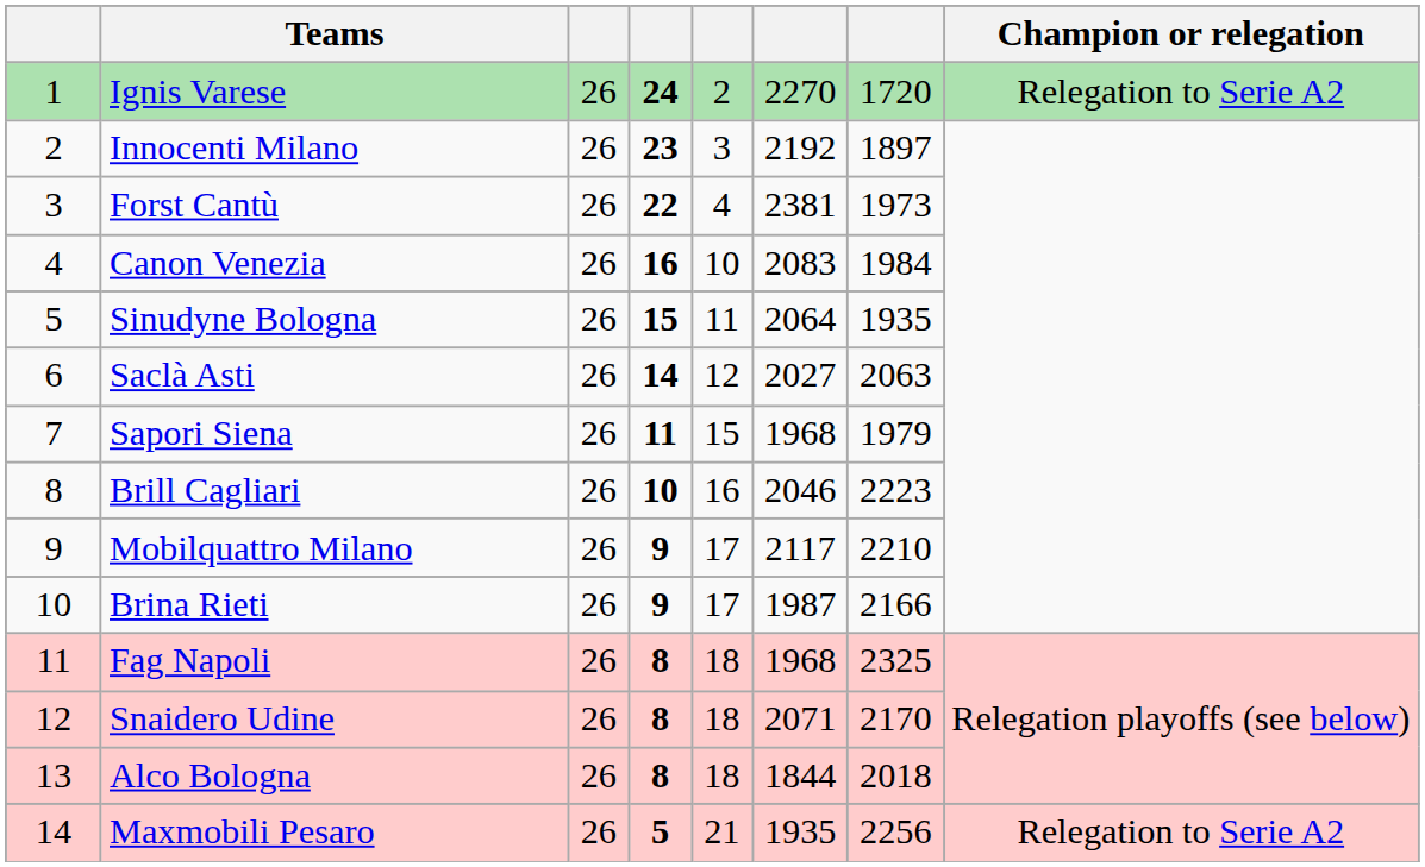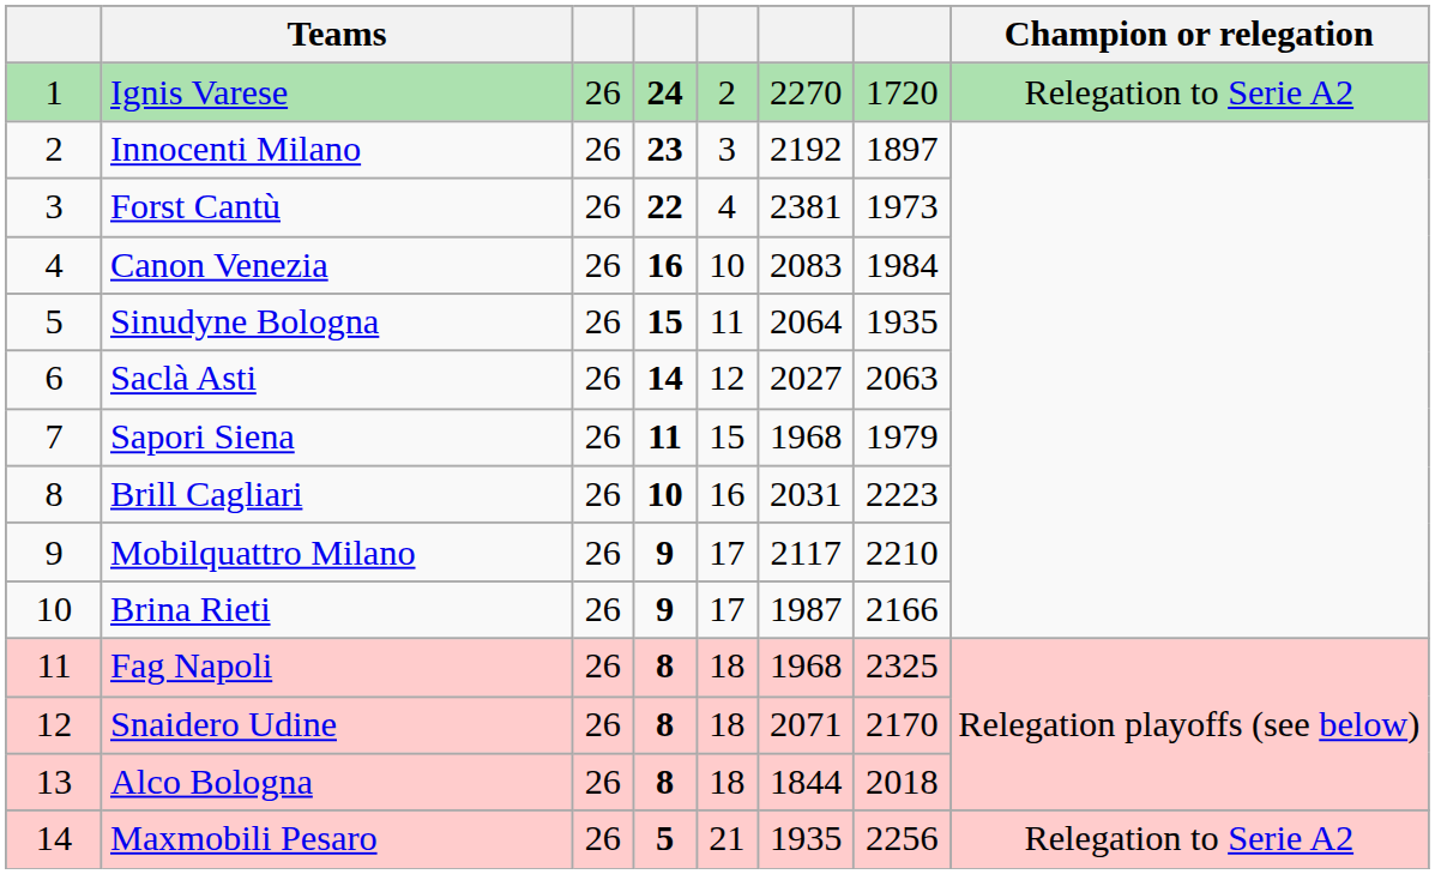 <table class="wikitable" style="text-align: center;">
 <tr>
 <th width=35></th>
 <th width=200>Teams</th>
 <th width=20></th>
 <th width=20></th>
 <th width=20></th>
 <th width=35></th>
 <th width=35></th>
 <th>Champion or relegation</th>
 </tr>
 <tr bgcolor=ACE1AF>
 <td>1</td>
 <td align="left"><a href='#'>Ignis Varese</a></td>
 <td>26</td>
 <td><strong>24</strong></td>
 <td>2</td>
 <td>2270</td>
 <td>1720</td>
 <td rowspan=1 align="center">Relegation to <a href='#'>Serie A2</a></td>
 </tr>
 <tr>
 <td>2</td>
 <td align="left"><a href='#'>Innocenti Milano</a></td>
 <td>26</td>
 <td><strong>23</strong></td>
 <td>3</td>
 <td>2192</td>
 <td>1897</td>
 </tr>
 <tr>
 <td>3</td>
 <td align="left"><a href='#'>Forst Cantù</a></td>
 <td>26</td>
 <td><strong>22</strong></td>
 <td>4</td>
 <td>2381</td>
 <td>1973</td>
 </tr>
 <tr>
 <td>4</td>
 <td align="left"><a href='#'>Canon Venezia</a></td>
 <td>26</td>
 <td><strong>16</strong></td>
 <td>10</td>
 <td>2083</td>
 <td>1984</td>
 </tr>
 <tr>
 <td>5</td>
 <td align="left"><a href='#'>Sinudyne Bologna</a></td>
 <td>26</td>
 <td><strong>15</strong></td>
 <td>11</td>
 <td>2064</td>
 <td>1935</td>
 </tr>
 <tr>
 <td>6</td>
 <td align="left"><a href='#'>Saclà Asti</a></td>
 <td>26</td>
 <td><strong>14</strong></td>
 <td>12</td>
 <td>2027</td>
 <td>2063</td>
 </tr>
 <tr>
 <td>7</td>
 <td align="left"><a href='#'>Sapori Siena</a></td>
 <td>26</td>
 <td><strong>11</strong></td>
 <td>15</td>
 <td>1968</td>
 <td>1979</td>
 </tr>
 <tr>
 <td>8</td>
 <td align="left"><a href='#'>Brill Cagliari</a></td>
 <td>26</td>
 <td><strong>10</strong></td>
 <td>16</td>
-<td>2046</td>
+<td>2031</td>
 <td>2223</td>
 </tr>
 <tr>
 <td>9 </td>
 <td align="left"><a href='#'>Mobilquattro Milano</a></td>
 <td>26</td>
 <td><strong>9</strong></td>
 <td>17</td>
 <td>2117</td>
 <td>2210</td>
 </tr>
 <tr>
 <td>10 </td>
 <td align="left"><a href='#'>Brina Rieti</a></td>
 <td>26</td>
 <td><strong>9</strong></td>
 <td>17</td>
 <td>1987</td>
 <td>2166</td>
 </tr>
 <tr bgcolor=FFCCCC>
 <td>11 </td>
 <td align="left"><a href='#'>Fag Napoli</a></td>
 <td>26</td>
 <td><strong>8</strong></td>
 <td>18</td>
 <td>1968</td>
 <td>2325</td>
 <td rowspan=3 align="center">Relegation playoffs (see <a href='#'>below</a>)</td>
 </tr>
 <tr bgcolor=FFCCCC>
 <td>12 </td>
 <td align="left"><a href='#'>Snaidero Udine</a></td>
 <td>26</td>
 <td><strong>8</strong></td>
 <td>18</td>
 <td>2071</td>
 <td>2170</td>
 </tr>
 <tr bgcolor=FFCCCC>
 <td>13 </td>
 <td align="left"><a href='#'>Alco Bologna</a></td>
 <td>26</td>
 <td><strong>8</strong></td>
 <td>18</td>
 <td>1844</td>
 <td>2018</td>
 </tr>
 <tr bgcolor=FFCCCC>
 <td>14</td>
 <td align="left"><a href='#'>Maxmobili Pesaro</a></td>
 <td>26</td>
 <td><strong>5</strong></td>
 <td>21</td>
 <td>1935</td>
 <td>2256</td>
 <td rowspan=1 align="center">Relegation to <a href='#'>Serie A2</a></td>
 </tr>
 </table>
